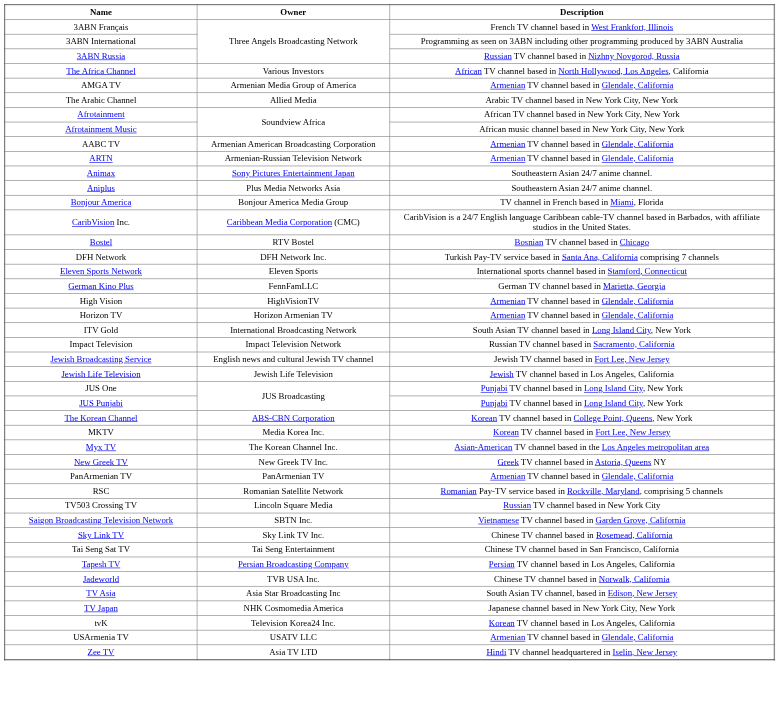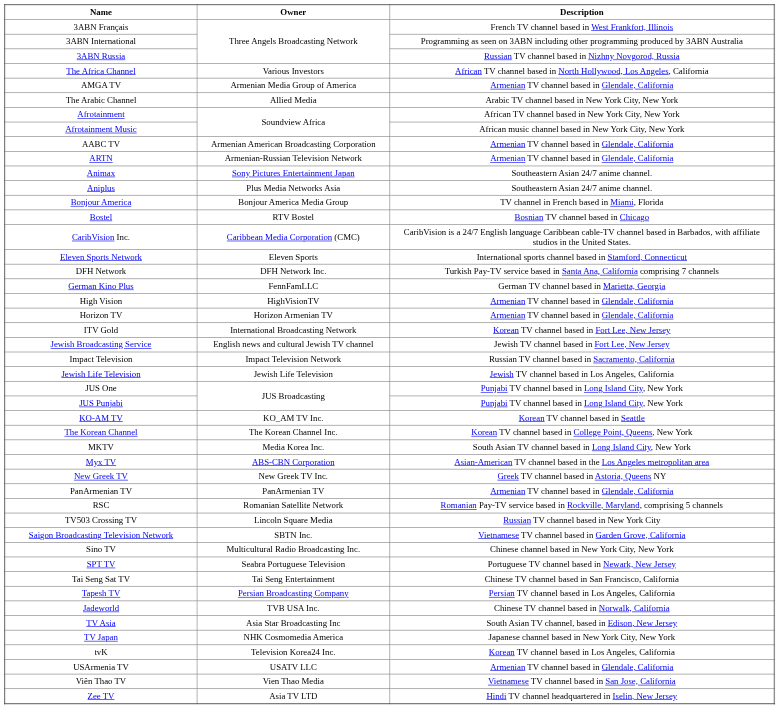 <table class="toccolours sortable" border="2" cellpadding="3" style="border-collapse:collapse; font-size:90%; text-align:center; width:100%;">
 <tr>
 <th style="width:25%;">Name</th>
 <th style="width:25%;">Owner</th>
 <th style="width:50%;">Description</th>
 </tr>
 <tr>
 <td>3ABN Français</td>
 <td rowspan="3">Three Angels Broadcasting Network</td>
 <td>French TV channel based in <a href='#'>West Frankfort, Illinois</a></td>
 </tr>
 <tr>
 <td>3ABN International</td>
 <td>Programming as seen on 3ABN including other programming produced by 3ABN Australia</td>
 </tr>
 <tr>
 <td><a href='#'>3ABN Russia</a></td>
 <td><a href='#'>Russian</a> TV channel based in <a href='#'>Nizhny Novgorod, Russia</a></td>
 </tr>
 <tr>
 <td><a href='#'>The Africa Channel</a></td>
 <td>Various Investors</td>
 <td><a href='#'>African</a> TV channel based in <a href='#'>North Hollywood, Los Angeles</a>, California</td>
 </tr>
 <tr>
 <td>AMGA TV</td>
 <td>Armenian Media Group of America</td>
 <td><a href='#'>Armenian</a> TV channel based in <a href='#'>Glendale, California</a></td>
 </tr>
 <tr>
 <td>The Arabic Channel</td>
 <td>Allied Media</td>
 <td>Arabic TV channel based in New York City, New York</td>
 </tr>
 <tr>
 <td><a href='#'>Afrotainment</a></td>
 <td rowspan="2">Soundview Africa</td>
 <td>African TV channel based in New York City, New York</td>
 </tr>
 <tr>
 <td><a href='#'>Afrotainment Music</a></td>
 <td>African music channel based in New York City, New York</td>
 </tr>
 <tr>
 <td>AABC TV</td>
 <td>Armenian American Broadcasting Corporation</td>
 <td><a href='#'>Armenian</a> TV channel based in <a href='#'>Glendale, California</a></td>
 </tr>
 <tr>
 <td><a href='#'>ARTN</a></td>
 <td>Armenian-Russian Television Network</td>
 <td><a href='#'>Armenian</a> TV channel based in <a href='#'>Glendale, California</a></td>
 </tr>
 <tr>
 <td><a href='#'>Animax</a></td>
 <td><a href='#'>Sony Pictures Entertainment Japan</a></td>
 <td>Southeastern Asian 24/7 anime channel.</td>
 </tr>
 <tr>
 <td><a href='#'>Aniplus</a></td>
 <td>Plus Media Networks Asia</td>
 <td>Southeastern Asian 24/7 anime channel.</td>
 </tr>
 <tr>
 <td><a href='#'>Bonjour America</a></td>
 <td>Bonjour America Media Group</td>
 <td>TV channel in French based in <a href='#'>Miami</a>, Florida</td>
 </tr>
 <tr>
+<td><a href='#'>Bostel</a></td>
+<td>RTV Bostel</td>
+<td><a href='#'>Bosnian</a> TV channel based in <a href='#'>Chicago</a></td>
+</tr>
+<tr>
 <td><a href='#'>CaribVision</a> Inc.</td>
 <td><a href='#'>Caribbean Media Corporation</a> (CMC)</td>
 <td>CaribVision is a 24/7 English language Caribbean cable-TV channel based in Barbados, with affiliate studios in the United States.</td>
 </tr>
 <tr>
-<td><a href='#'>Bostel</a></td>
-<td>RTV Bostel</td>
-<td><a href='#'>Bosnian</a> TV channel based in <a href='#'>Chicago</a></td>
+<td><a href='#'>Eleven Sports Network</a></td>
+<td>Eleven Sports</td>
+<td>International sports channel based in <a href='#'>Stamford, Connecticut</a></td>
 </tr>
 <tr>
 <td>DFH Network</td>
 <td>DFH Network Inc.</td>
 <td>Turkish Pay-TV service based in <a href='#'>Santa Ana, California</a> comprising 7 channels</td>
-</tr>
-<tr>
-<td><a href='#'>Eleven Sports Network</a></td>
-<td>Eleven Sports</td>
-<td>International sports channel based in <a href='#'>Stamford, Connecticut</a></td>
 </tr>
 <tr>
 <td><a href='#'>German Kino Plus</a></td>
 <td>FennFamLLC</td>
 <td>German TV channel based in <a href='#'>Marietta, Georgia</a></td>
 </tr>
 <tr>
 <td>High Vision</td>
 <td>HighVisionTV</td>
 <td><a href='#'>Armenian</a> TV channel based in <a href='#'>Glendale, California</a></td>
 </tr>
 <tr>
 <td>Horizon TV</td>
 <td>Horizon Armenian TV</td>
 <td><a href='#'>Armenian</a> TV channel based in <a href='#'>Glendale, California</a></td>
 </tr>
 <tr>
 <td>ITV Gold</td>
 <td>International Broadcasting Network</td>
-<td>South Asian TV channel based in <a href='#'>Long Island City</a>, New York</td>
+<td><a href='#'>Korean</a> TV channel based in <a href='#'>Fort Lee, New Jersey</a></td>
+</tr>
+<tr>
+<td><a href='#'>Jewish Broadcasting Service</a></td>
+<td>English news and cultural Jewish TV channel</td>
+<td>Jewish TV channel based in <a href='#'>Fort Lee, New Jersey</a></td>
 </tr>
 <tr>
 <td>Impact Television</td>
 <td>Impact Television Network</td>
 <td>Russian TV channel based in <a href='#'>Sacramento, California</a></td>
-</tr>
-<tr>
-<td><a href='#'>Jewish Broadcasting Service</a></td>
-<td>English news and cultural Jewish TV channel</td>
-<td>Jewish TV channel based in <a href='#'>Fort Lee, New Jersey</a></td>
 </tr>
 <tr>
 <td><a href='#'>Jewish Life Television</a></td>
 <td>Jewish Life Television</td>
 <td><a href='#'>Jewish</a> TV channel based in Los Angeles, California</td>
 </tr>
 <tr>
 <td>JUS One</td>
 <td rowspan="2">JUS Broadcasting</td>
 <td><a href='#'>Punjabi</a> TV channel based in <a href='#'>Long Island City</a>, New York</td>
 </tr>
 <tr>
 <td><a href='#'>JUS Punjabi</a></td>
 <td><a href='#'>Punjabi</a> TV channel based in <a href='#'>Long Island City</a>, New York</td>
 </tr>
 <tr>
+<td><a href='#'>KO-AM TV</a></td>
+<td>KO_AM TV Inc.</td>
+<td><a href='#'>Korean</a> TV channel based in <a href='#'>Seattle</a></td>
+</tr>
+<tr>
 <td><a href='#'>The Korean Channel</a></td>
-<td><a href='#'>ABS-CBN Corporation</a></td>
+<td>The Korean Channel Inc.</td>
 <td><a href='#'>Korean</a> TV channel based in <a href='#'>College Point, Queens</a>, New York</td>
 </tr>
 <tr>
 <td>MKTV</td>
 <td>Media Korea Inc.</td>
-<td><a href='#'>Korean</a> TV channel based in <a href='#'>Fort Lee, New Jersey</a></td>
+<td>South Asian TV channel based in <a href='#'>Long Island City</a>, New York</td>
 </tr>
 <tr>
 <td><a href='#'>Myx TV</a></td>
-<td>The Korean Channel Inc.</td>
+<td><a href='#'>ABS-CBN Corporation</a></td>
 <td><a href='#'>Asian-American</a> TV channel based in the <a href='#'>Los Angeles metropolitan area</a></td>
 </tr>
 <tr>
 <td><a href='#'>New Greek TV</a></td>
 <td>New Greek TV Inc.</td>
 <td><a href='#'>Greek</a> TV channel based in <a href='#'>Astoria, Queens</a> NY</td>
 </tr>
 <tr>
 <td>PanArmenian TV</td>
 <td>PanArmenian TV</td>
 <td><a href='#'>Armenian</a> TV channel based in <a href='#'>Glendale, California</a></td>
 </tr>
 <tr>
 <td>RSC</td>
 <td>Romanian Satellite Network</td>
 <td><a href='#'>Romanian</a> Pay-TV service based in <a href='#'>Rockville, Maryland</a>, comprising 5 channels</td>
 </tr>
 <tr>
 <td>TV503 Crossing TV</td>
 <td>Lincoln Square Media</td>
 <td><a href='#'>Russian</a> TV channel based in New York City</td>
 </tr>
 <tr>
 <td><a href='#'>Saigon Broadcasting Television Network</a></td>
 <td>SBTN Inc.</td>
 <td><a href='#'>Vietnamese</a> TV channel based in <a href='#'>Garden Grove, California</a></td>
 </tr>
 <tr>
-<td><a href='#'>Sky Link TV</a></td>
-<td>Sky Link TV Inc.</td>
-<td>Chinese TV channel based in <a href='#'>Rosemead, California</a></td>
+<td>Sino TV</td>
+<td>Multicultural Radio Broadcasting Inc.</td>
+<td>Chinese channel based in New York City, New York</td>
+</tr>
+<tr>
+<td><a href='#'>SPT TV</a></td>
+<td>Seabra Portuguese Television</td>
+<td>Portuguese TV channel based in <a href='#'>Newark, New Jersey</a></td>
 </tr>
 <tr>
 <td>Tai Seng Sat TV</td>
 <td>Tai Seng Entertainment</td>
 <td>Chinese TV channel based in San Francisco, California</td>
 </tr>
 <tr>
 <td><a href='#'>Tapesh TV</a></td>
 <td><a href='#'>Persian Broadcasting Company</a></td>
 <td><a href='#'>Persian</a> TV channel based in Los Angeles, California</td>
 </tr>
 <tr>
 <td><a href='#'>Jadeworld</a></td>
 <td>TVB USA Inc.</td>
 <td>Chinese TV channel based in <a href='#'>Norwalk, California</a></td>
 </tr>
 <tr>
 <td><a href='#'>TV Asia</a></td>
 <td>Asia Star Broadcasting Inc</td>
 <td>South Asian TV channel, based in <a href='#'>Edison, New Jersey</a></td>
 </tr>
 <tr>
 <td><a href='#'>TV Japan</a></td>
 <td>NHK Cosmomedia America</td>
 <td>Japanese channel based in New York City, New York</td>
 </tr>
 <tr>
 <td>tvK</td>
 <td>Television Korea24 Inc.</td>
 <td><a href='#'>Korean</a> TV channel based in Los Angeles, California</td>
 </tr>
 <tr>
 <td>USArmenia TV</td>
 <td>USATV LLC</td>
 <td><a href='#'>Armenian</a> TV channel based in <a href='#'>Glendale, California</a></td>
 </tr>
 <tr>
+<td>Viên Thao TV</td>
+<td>Vien Thao Media</td>
+<td><a href='#'>Vietnamese</a> TV channel based in <a href='#'>San Jose, California</a></td>
+</tr>
+<tr>
 <td><a href='#'>Zee TV</a></td>
 <td>Asia TV LTD</td>
 <td><a href='#'>Hindi</a> TV channel headquartered in <a href='#'>Iselin, New Jersey</a></td>
 </tr>
 </table>
